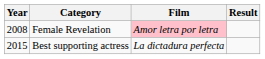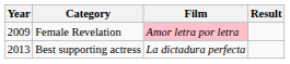 <table class="wikitable">
 <tr>
 <th>Year</th>
 <th>Category</th>
 <th>Film</th>
 <th>Result</th>
 </tr>
 <tr>
-<td>2008</td>
+<td>2009</td>
 <td>Female Revelation</td>
 <td style="background: pink;"><em>Amor letra por letra</em></td>
 <td></td>
 </tr>
 <tr>
-<td>2015</td>
+<td>2013</td>
 <td>Best supporting actress</td>
 <td><em>La dictadura perfecta</em></td>
 <td></td>
 </tr>
 </table>
